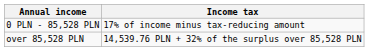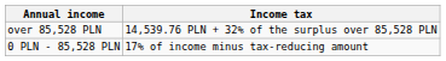 <table class="wikitable">
 <tr>
 <th>Annual income</th>
 <th>Income tax</th>
 </tr>
 <tr>
+<td>over 85,528 PLN</td>
+<td>14,539.76 PLN + 32% of the surplus over 85,528 PLN</td>
+</tr>
+<tr>
 <td>0 PLN - 85,528 PLN</td>
 <td>17% of income minus tax-reducing amount</td>
 </tr>
-<tr>
-<td>over 85,528 PLN</td>
-<td>14,539.76 PLN + 32% of the surplus over 85,528 PLN</td>
-</tr>
 </table>
